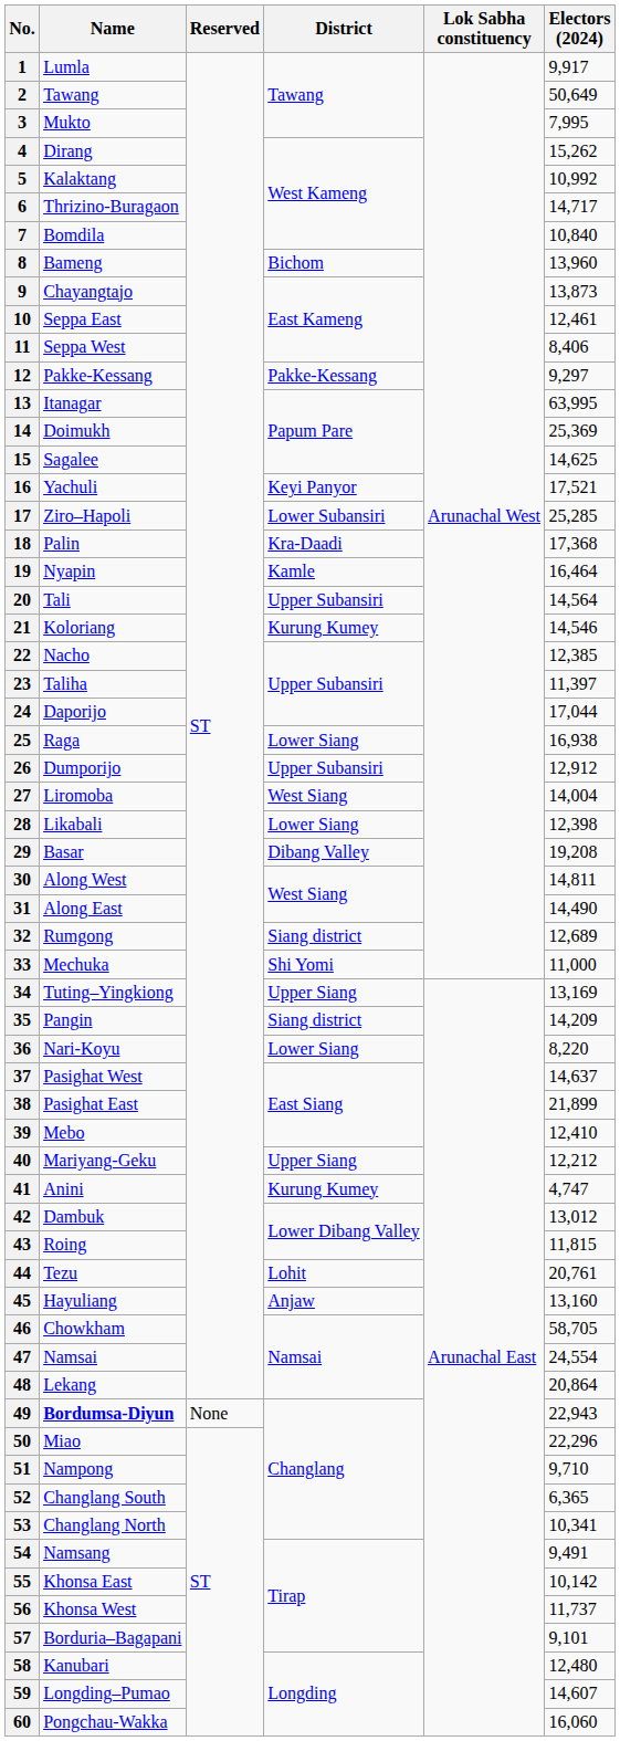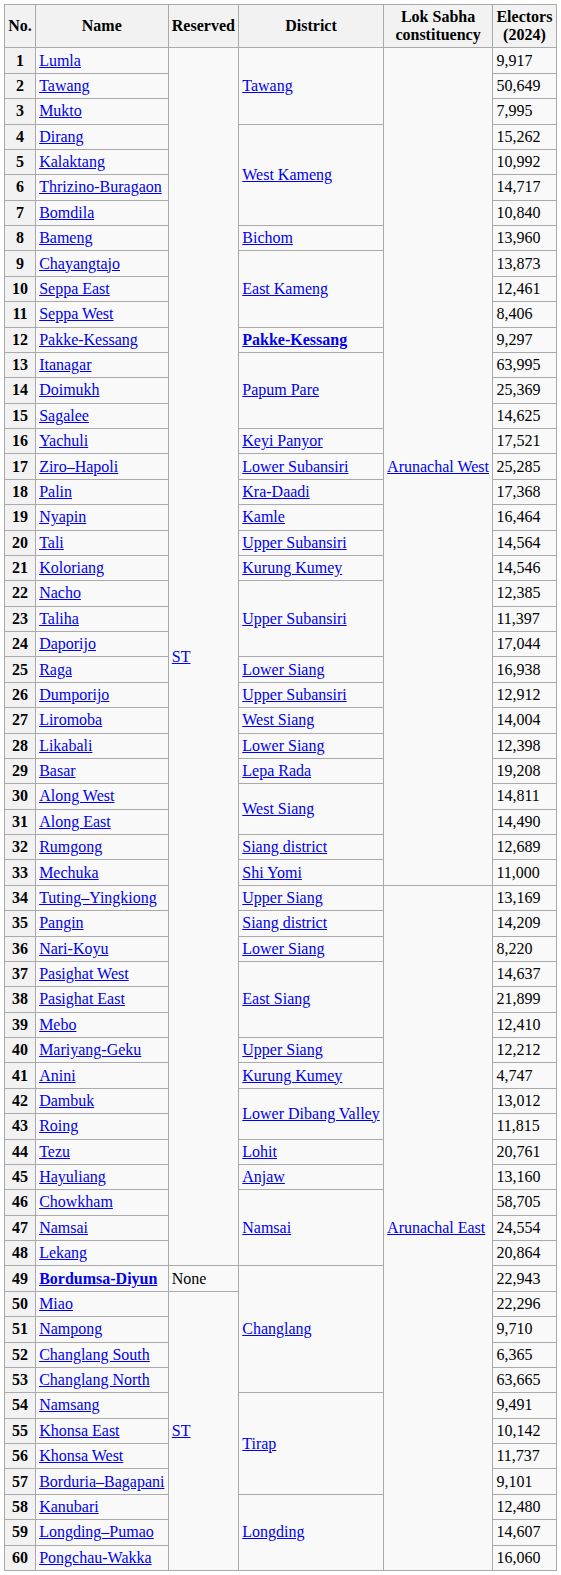 <table class="wikitable sortable">
 <tr>
 <th>No.</th>
 <th>Name</th>
 <th>Reserved</th>
 <th>District</th>
 <th>Lok Sabha<br>constituency</th>
 <th>Electors<br>(2024)</th>
 </tr>
 <tr>
 <th>1</th>
 <td><a href='#'>Lumla</a></td>
 <td rowspan="48"><a href='#'>ST</a></td>
 <td rowspan="3"><a href='#'>Tawang</a></td>
 <td rowspan="33"><a href='#'>Arunachal West</a></td>
 <td>9,917</td>
 </tr>
 <tr>
 <th>2</th>
 <td><a href='#'>Tawang</a></td>
 <td>50,649</td>
 </tr>
 <tr>
 <th>3</th>
 <td><a href='#'>Mukto</a></td>
 <td>7,995</td>
 </tr>
 <tr>
 <th>4</th>
 <td><a href='#'>Dirang</a></td>
 <td rowspan="4"><a href='#'>West Kameng</a></td>
 <td>15,262</td>
 </tr>
 <tr>
 <th>5</th>
 <td><a href='#'>Kalaktang</a></td>
 <td>10,992</td>
 </tr>
 <tr>
 <th>6</th>
 <td><a href='#'>Thrizino-Buragaon</a></td>
 <td>14,717</td>
 </tr>
 <tr>
 <th>7</th>
 <td><a href='#'>Bomdila</a></td>
 <td>10,840</td>
 </tr>
 <tr>
 <th>8</th>
 <td><a href='#'>Bameng</a></td>
 <td><a href='#'>Bichom</a></td>
 <td>13,960</td>
 </tr>
 <tr>
 <th>9</th>
 <td><a href='#'>Chayangtajo</a></td>
 <td rowspan="3"><a href='#'>East Kameng</a></td>
 <td>13,873</td>
 </tr>
 <tr>
 <th>10</th>
 <td><a href='#'>Seppa East</a></td>
 <td>12,461</td>
 </tr>
 <tr>
 <th>11</th>
 <td><a href='#'>Seppa West</a></td>
 <td>8,406</td>
 </tr>
 <tr>
 <th>12</th>
 <td><a href='#'>Pakke-Kessang</a></td>
-<td><a href='#'>Pakke-Kessang</a></td>
+<td><strong><a href='#'>Pakke-Kessang</a></strong></td>
 <td>9,297</td>
 </tr>
 <tr>
 <th>13</th>
 <td><a href='#'>Itanagar</a></td>
 <td rowspan="3"><a href='#'>Papum Pare</a></td>
 <td>63,995</td>
 </tr>
 <tr>
 <th>14</th>
 <td><a href='#'>Doimukh</a></td>
 <td>25,369</td>
 </tr>
 <tr>
 <th>15</th>
 <td><a href='#'>Sagalee</a></td>
 <td>14,625</td>
 </tr>
 <tr>
 <th>16</th>
 <td><a href='#'>Yachuli</a></td>
 <td><a href='#'>Keyi Panyor</a></td>
 <td>17,521</td>
 </tr>
 <tr>
 <th>17</th>
 <td><a href='#'>Ziro–Hapoli</a></td>
 <td><a href='#'>Lower Subansiri</a></td>
 <td>25,285</td>
 </tr>
 <tr>
 <th>18</th>
 <td><a href='#'>Palin</a></td>
 <td><a href='#'>Kra-Daadi</a></td>
 <td>17,368</td>
 </tr>
 <tr>
 <th>19</th>
 <td><a href='#'>Nyapin</a></td>
 <td><a href='#'>Kamle</a></td>
 <td>16,464</td>
 </tr>
 <tr>
 <th>20</th>
 <td><a href='#'>Tali</a></td>
 <td><a href='#'>Upper Subansiri</a></td>
 <td>14,564</td>
 </tr>
 <tr>
 <th>21</th>
 <td><a href='#'>Koloriang</a></td>
 <td><a href='#'>Kurung Kumey</a></td>
 <td>14,546</td>
 </tr>
 <tr>
 <th>22</th>
 <td><a href='#'>Nacho</a></td>
 <td rowspan="3"><a href='#'>Upper Subansiri</a></td>
 <td>12,385</td>
 </tr>
 <tr>
 <th>23</th>
 <td><a href='#'>Taliha</a></td>
 <td>11,397</td>
 </tr>
 <tr>
 <th>24</th>
 <td><a href='#'>Daporijo</a></td>
 <td>17,044</td>
 </tr>
 <tr>
 <th>25</th>
 <td><a href='#'>Raga</a></td>
 <td><a href='#'>Lower Siang</a></td>
 <td>16,938</td>
 </tr>
 <tr>
 <th>26</th>
 <td><a href='#'>Dumporijo</a></td>
 <td><a href='#'>Upper Subansiri</a></td>
 <td>12,912</td>
 </tr>
 <tr>
 <th>27</th>
 <td><a href='#'>Liromoba</a></td>
 <td><a href='#'>West Siang</a></td>
 <td>14,004</td>
 </tr>
 <tr>
 <th>28</th>
 <td><a href='#'>Likabali</a></td>
 <td><a href='#'>Lower Siang</a></td>
 <td>12,398</td>
 </tr>
 <tr>
 <th>29</th>
 <td><a href='#'>Basar</a></td>
-<td><a href='#'>Dibang Valley</a></td>
+<td><a href='#'>Lepa Rada</a></td>
 <td>19,208</td>
 </tr>
 <tr>
 <th>30</th>
 <td><a href='#'>Along West</a></td>
 <td rowspan="2"><a href='#'>West Siang</a></td>
 <td>14,811</td>
 </tr>
 <tr>
 <th>31</th>
 <td><a href='#'>Along East</a></td>
 <td>14,490</td>
 </tr>
 <tr>
 <th>32</th>
 <td><a href='#'>Rumgong</a></td>
 <td><a href='#'>Siang district</a></td>
 <td>12,689</td>
 </tr>
 <tr>
 <th>33</th>
 <td><a href='#'>Mechuka</a></td>
 <td><a href='#'>Shi Yomi</a></td>
 <td>11,000</td>
 </tr>
 <tr>
 <th>34</th>
 <td><a href='#'>Tuting–Yingkiong</a></td>
 <td><a href='#'>Upper Siang</a></td>
 <td rowspan="27"><a href='#'>Arunachal East</a></td>
 <td>13,169</td>
 </tr>
 <tr>
 <th>35</th>
 <td><a href='#'>Pangin</a></td>
 <td><a href='#'>Siang district</a></td>
 <td>14,209</td>
 </tr>
 <tr>
 <th>36</th>
 <td><a href='#'>Nari-Koyu</a></td>
 <td><a href='#'>Lower Siang</a></td>
 <td>8,220</td>
 </tr>
 <tr>
 <th>37</th>
 <td><a href='#'>Pasighat West</a></td>
 <td rowspan="3"><a href='#'>East Siang</a></td>
 <td>14,637</td>
 </tr>
 <tr>
 <th>38</th>
 <td><a href='#'>Pasighat East</a></td>
 <td>21,899</td>
 </tr>
 <tr>
 <th>39</th>
 <td><a href='#'>Mebo</a></td>
 <td>12,410</td>
 </tr>
 <tr>
 <th>40</th>
 <td><a href='#'>Mariyang-Geku</a></td>
 <td><a href='#'>Upper Siang</a></td>
 <td>12,212</td>
 </tr>
 <tr>
 <th>41</th>
 <td><a href='#'>Anini</a></td>
 <td><a href='#'>Kurung Kumey</a></td>
 <td>4,747</td>
 </tr>
 <tr>
 <th>42</th>
 <td><a href='#'>Dambuk</a></td>
 <td rowspan="2"><a href='#'>Lower Dibang Valley</a></td>
 <td>13,012</td>
 </tr>
 <tr>
 <th>43</th>
 <td><a href='#'>Roing</a></td>
 <td>11,815</td>
 </tr>
 <tr>
 <th>44</th>
 <td><a href='#'>Tezu</a></td>
 <td><a href='#'>Lohit</a></td>
 <td>20,761</td>
 </tr>
 <tr>
 <th>45</th>
 <td><a href='#'>Hayuliang</a></td>
 <td><a href='#'>Anjaw</a></td>
 <td>13,160</td>
 </tr>
 <tr>
 <th>46</th>
 <td><a href='#'>Chowkham</a></td>
 <td rowspan="3"><a href='#'>Namsai</a></td>
 <td>58,705</td>
 </tr>
 <tr>
 <th>47</th>
 <td><a href='#'>Namsai</a></td>
 <td>24,554</td>
 </tr>
 <tr>
 <th>48</th>
 <td><a href='#'>Lekang</a></td>
 <td>20,864</td>
 </tr>
 <tr>
 <th>49</th>
 <td><strong><a href='#'>Bordumsa-Diyun</a></strong></td>
 <td>None</td>
 <td rowspan="5"><a href='#'>Changlang</a></td>
 <td>22,943</td>
 </tr>
 <tr>
 <th>50</th>
 <td><a href='#'>Miao</a></td>
 <td rowspan="11"><a href='#'>ST</a></td>
 <td>22,296</td>
 </tr>
 <tr>
 <th>51</th>
 <td><a href='#'>Nampong</a></td>
 <td>9,710</td>
 </tr>
 <tr>
 <th>52</th>
 <td><a href='#'>Changlang South</a></td>
 <td>6,365</td>
 </tr>
 <tr>
 <th>53</th>
 <td><a href='#'>Changlang North</a></td>
-<td>10,341</td>
+<td>63,665</td>
 </tr>
 <tr>
 <th>54</th>
 <td><a href='#'>Namsang</a></td>
 <td rowspan="4"><a href='#'>Tirap</a></td>
 <td>9,491</td>
 </tr>
 <tr>
 <th>55</th>
 <td><a href='#'>Khonsa East</a></td>
 <td>10,142</td>
 </tr>
 <tr>
 <th>56</th>
 <td><a href='#'>Khonsa West</a></td>
 <td>11,737</td>
 </tr>
 <tr>
 <th>57</th>
 <td><a href='#'>Borduria–Bagapani</a></td>
 <td>9,101</td>
 </tr>
 <tr>
 <th>58</th>
 <td><a href='#'>Kanubari</a></td>
 <td rowspan="3"><a href='#'>Longding</a></td>
 <td>12,480</td>
 </tr>
 <tr>
 <th>59</th>
 <td><a href='#'>Longding–Pumao</a></td>
 <td>14,607</td>
 </tr>
 <tr>
 <th>60</th>
 <td><a href='#'>Pongchau-Wakka</a></td>
 <td>16,060</td>
 </tr>
 <tr>
 </tr>
 </table>
